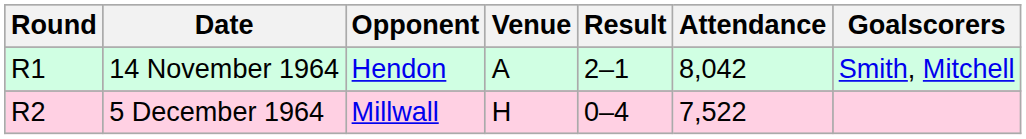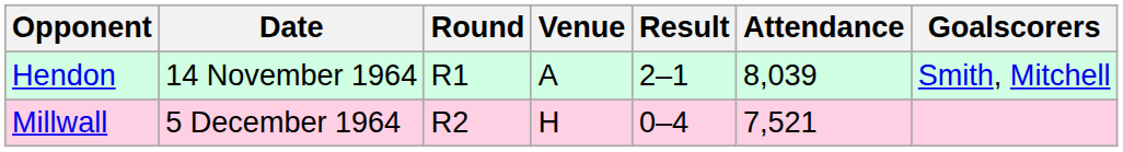 <table class="wikitable">
 <tr>
+<th>Opponent</th>
+<th>Date</th>
 <th>Round</th>
-<th>Date</th>
-<th>Opponent</th>
 <th>Venue</th>
 <th>Result</th>
 <th>Attendance</th>
 <th>Goalscorers</th>
 </tr>
 <tr style="background-color: #d0ffe3;">
+<td><a href='#'>Hendon</a></td>
+<td>14 November 1964</td>
 <td>R1</td>
-<td>14 November 1964</td>
-<td><a href='#'>Hendon</a></td>
 <td>A</td>
 <td>2–1</td>
-<td>8,042</td>
+<td>8,039</td>
 <td><a href='#'>Smith</a>, <a href='#'>Mitchell</a></td>
 </tr>
 <tr style="background-color: #ffd0e3;">
+<td><a href='#'>Millwall</a></td>
+<td>5 December 1964</td>
 <td>R2</td>
-<td>5 December 1964</td>
-<td><a href='#'>Millwall</a></td>
 <td>H</td>
 <td>0–4</td>
-<td>7,522</td>
+<td>7,521</td>
 <td></td>
 </tr>
 </table>
